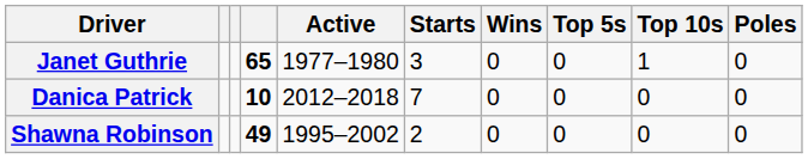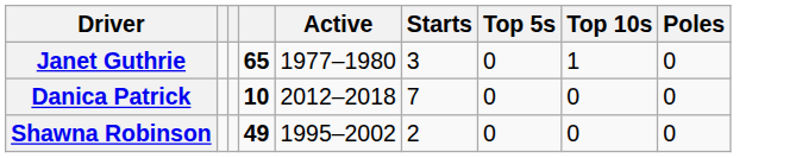 <table class="wikitable sortable mw-collapsible mw-collapsed" style="font-size: 95%;">
 <tr>
 <th>Driver</th>
 <th></th>
 <th></th>
 <th></th>
 <th>Active</th>
 <th>Starts</th>
-<th>Wins</th>
 <th>Top 5s</th>
 <th>Top 10s</th>
 <th>Poles</th>
 </tr>
 <tr>
 <th><a href='#'>Janet Guthrie</a></th>
 <td></td>
 <td align=center></td>
 <td align=center><strong>65</strong></td>
 <td>1977–1980</td>
 <td>3</td>
-<td>0</td>
 <td>0</td>
 <td>1</td>
 <td>0</td>
 </tr>
 <tr>
 <th><a href='#'>Danica Patrick</a></th>
 <td></td>
 <td align=center></td>
 <td align=center><strong>10</strong></td>
 <td>2012–2018</td>
 <td>7</td>
 <td>0</td>
 <td>0</td>
 <td>0</td>
-<td>0</td>
 </tr>
 <tr>
 <th><a href='#'>Shawna Robinson</a></th>
 <td></td>
 <td align=center></td>
 <td align=center><strong>49</strong></td>
 <td>1995–2002</td>
 <td>2</td>
 <td>0</td>
 <td>0</td>
 <td>0</td>
-<td>0</td>
 </tr>
 </table>
